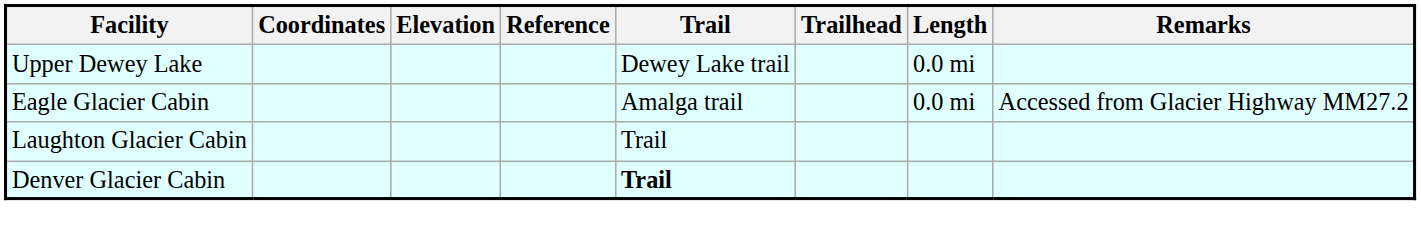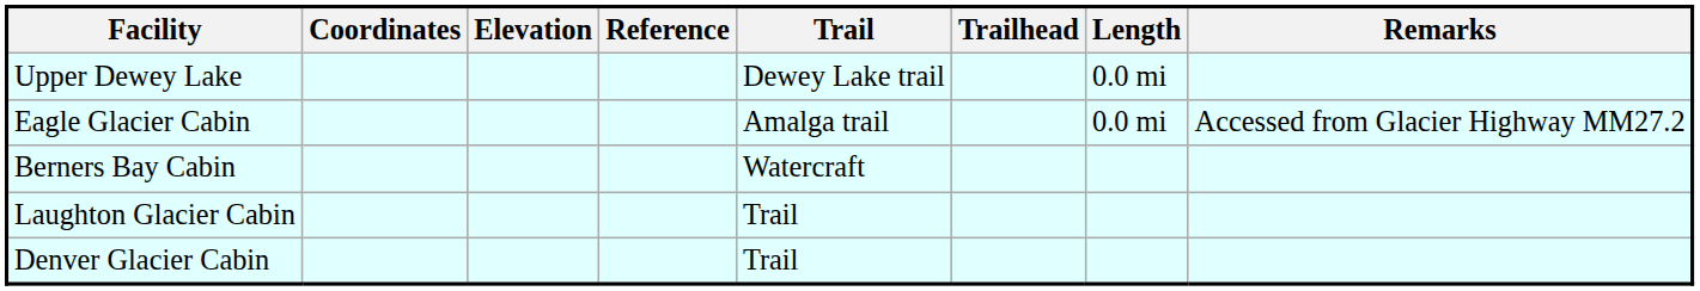 <table class="wikitable" style="clear:both;border:2px solid black; background: lightcyan; color: black">
 <tr>
 <th>Facility</th>
 <th>Coordinates</th>
 <th>Elevation</th>
 <th>Reference</th>
 <th>Trail</th>
 <th>Trailhead</th>
 <th>Length</th>
 <th>Remarks</th>
 </tr>
 <tr>
 <td>Upper Dewey Lake</td>
 <td><small></small></td>
 <td style="text-align:right;"></td>
 <td></td>
 <td>Dewey Lake trail</td>
 <td><small></small></td>
 <td>0.0 mi</td>
 <td></td>
 </tr>
 <tr>
 <td>Eagle Glacier Cabin</td>
 <td><small></small></td>
 <td style="text-align:right;"></td>
 <td></td>
 <td>Amalga trail</td>
 <td><small></small></td>
 <td>0.0 mi</td>
 <td>Accessed from Glacier Highway MM27.2</td>
 </tr>
 <tr>
+<td>Berners Bay Cabin</td>
+<td><small></small></td>
+<td style="text-align:right;"></td>
+<td></td>
+<td>Watercraft</td>
+<td></td>
+<td></td>
+<td></td>
+</tr>
+<tr>
 <td>Laughton Glacier Cabin</td>
 <td><small></small></td>
 <td style="text-align:right;"></td>
 <td></td>
 <td>Trail</td>
 <td></td>
 <td></td>
 <td></td>
 </tr>
 <tr>
 <td>Denver Glacier Cabin</td>
 <td><small></small></td>
 <td style="text-align:right;"></td>
 <td></td>
-<td><strong>Trail</strong></td>
+<td>Trail</td>
 <td></td>
 <td></td>
 <td></td>
 </tr>
 <tr>
 </tr>
 </table>
